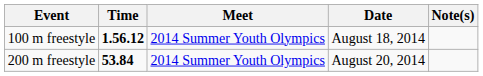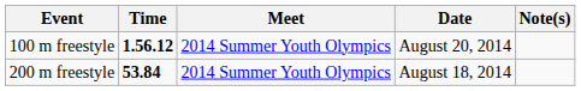 <table class="wikitable">
 <tr>
 <th>Event</th>
 <th>Time</th>
 <th>Meet</th>
 <th>Date</th>
 <th>Note(s)</th>
 </tr>
 <tr>
 <td>100 m freestyle</td>
 <td><strong>1.56.12</strong></td>
 <td><a href='#'>2014 Summer Youth Olympics</a></td>
-<td>August 18, 2014</td>
+<td>August 20, 2014</td>
 <td></td>
 </tr>
 <tr>
 <td>200 m freestyle</td>
 <td><strong>53.84</strong></td>
 <td><a href='#'>2014 Summer Youth Olympics</a></td>
-<td>August 20, 2014</td>
+<td>August 18, 2014</td>
 <td></td>
 </tr>
 </table>
